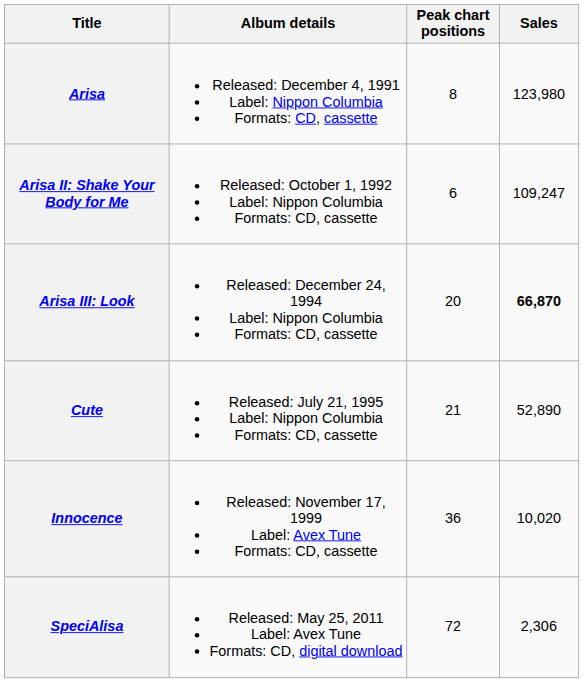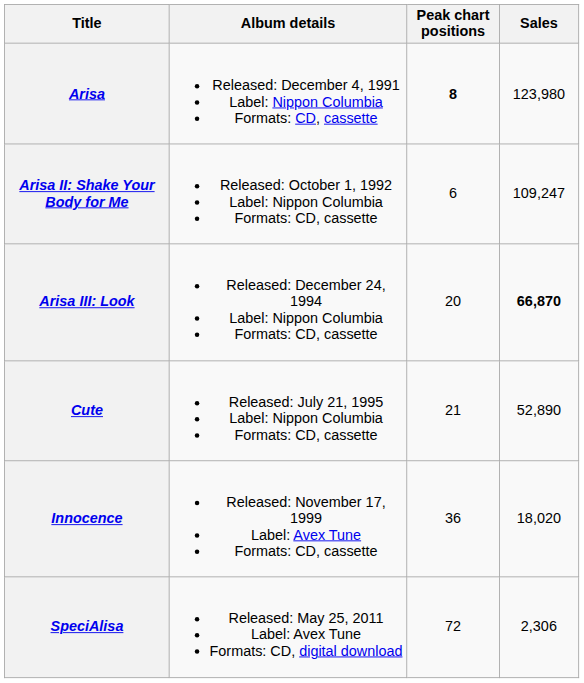 <table class="wikitable plainrowheaders" style="text-align:center;" border="1">
 <tr>
 <th scope="col" style="width:11em;">Title</th>
 <th scope="col" style="width:16em;">Album details</th>
 <th scope="col" style="width:6em;">Peak chart <br>positions<br></th>
 <th scope="col" style="width:5em;">Sales<br></th>
 </tr>
 <tr>
 <th scope="row"><em><a href='#'>Arisa</a></em></th>
 <td><br><ul><li>Released: December 4, 1991</li><li>Label: <a href='#'>Nippon Columbia</a></li><li>Formats: <a href='#'>CD</a>, <a href='#'>cassette</a></li></ul></td>
-<td>8</td>
+<td><strong>8</strong></td>
 <td>123,980</td>
 </tr>
 <tr>
 <th scope="row"><em><a href='#'>Arisa II: Shake Your Body for Me</a></em></th>
 <td><br><ul><li>Released: October 1, 1992</li><li>Label: Nippon Columbia</li><li>Formats: CD, cassette</li></ul></td>
 <td>6</td>
 <td>109,247</td>
 </tr>
 <tr>
 <th scope="row"><em><a href='#'>Arisa III: Look</a></em></th>
 <td><br><ul><li>Released: December 24, 1994</li><li>Label: Nippon Columbia</li><li>Formats: CD, cassette</li></ul></td>
 <td>20</td>
 <td><strong>66,870</strong></td>
 </tr>
 <tr>
 <th scope="row"><em><a href='#'>Cute</a></em></th>
 <td><br><ul><li>Released: July 21, 1995</li><li>Label: Nippon Columbia</li><li>Formats: CD, cassette</li></ul></td>
 <td>21</td>
 <td>52,890</td>
 </tr>
 <tr>
 <th scope="row"><em><a href='#'>Innocence</a></em></th>
 <td><br><ul><li>Released: November 17, 1999</li><li>Label: <a href='#'>Avex Tune</a></li><li>Formats: CD, cassette</li></ul></td>
 <td>36</td>
-<td>10,020</td>
+<td>18,020</td>
 </tr>
 <tr>
 <th scope="row"><em><a href='#'>SpeciAlisa</a></em></th>
 <td><br><ul><li>Released: May 25, 2011</li><li>Label: Avex Tune</li><li>Formats: CD, <a href='#'>digital download</a></li></ul></td>
 <td>72</td>
 <td>2,306</td>
 </tr>
 </table>
